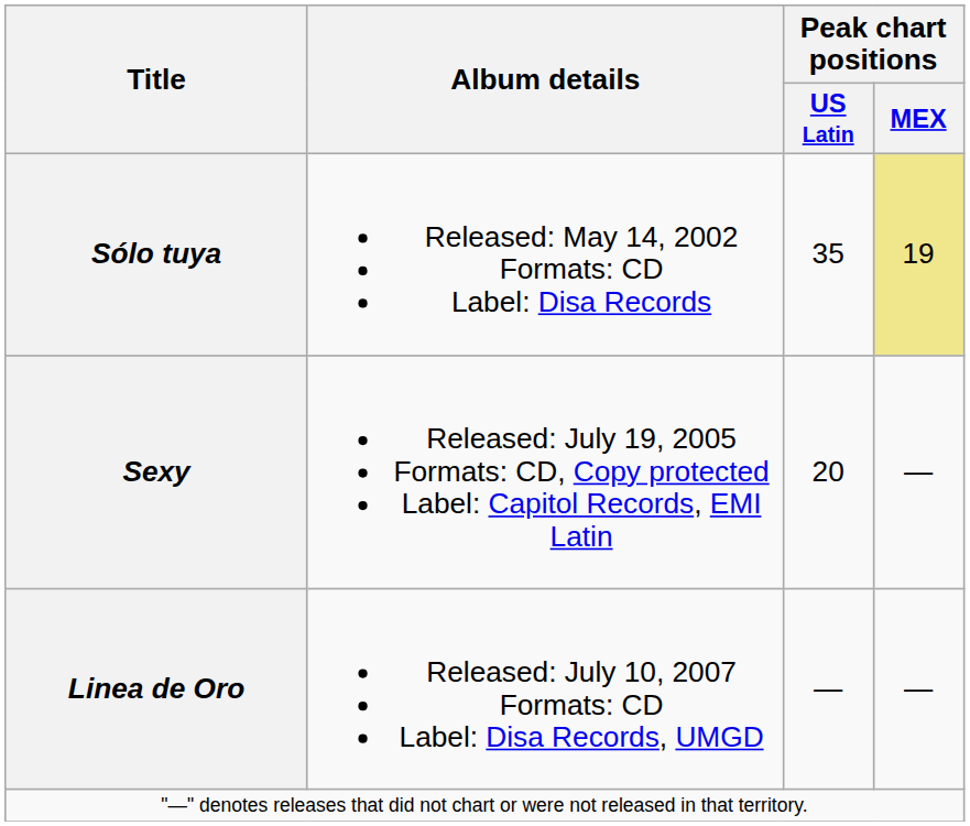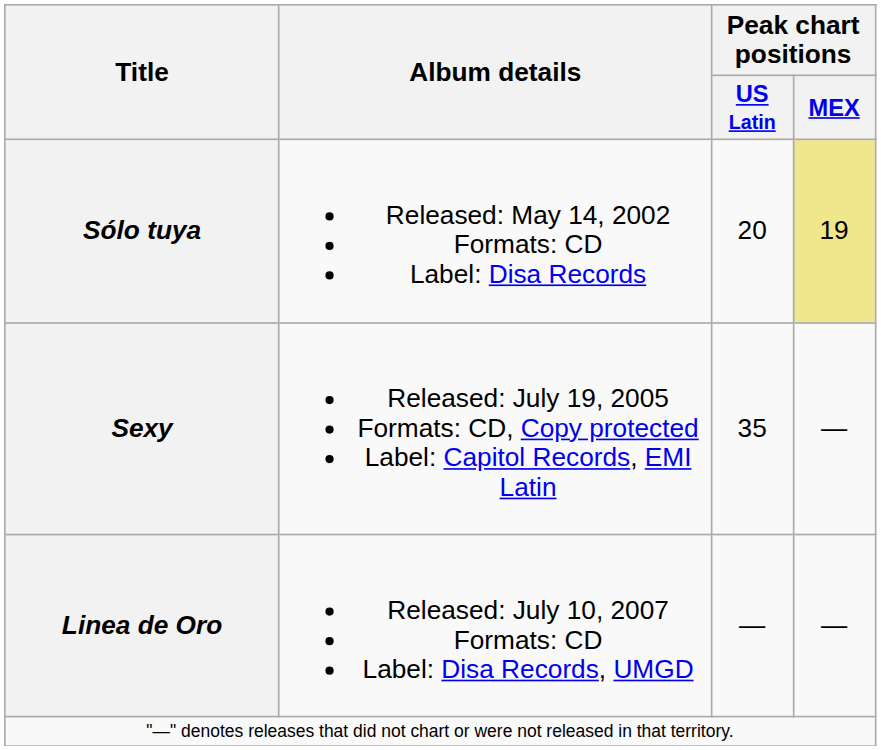 <table class="wikitable plainrowheaders" style="text-align:center;">
 <tr>
 <th scope="col" rowspan="2" style="width:10em;">Title</th>
 <th scope="col" rowspan="2" style="width:16em;">Album details</th>
 <th scope="col" colspan="2">Peak chart positions</th>
 </tr>
 <tr>
 <th scope="col" style="width:3em;font-size:90%;"><a href='#'>US<br><small>Latin</small></a></th>
 <th scope="col" style="width:3em;font-size:90%;"><a href='#'>MEX</a></th>
 </tr>
 <tr>
 <th scope="row"><em>Sólo tuya</em></th>
 <td><br><ul><li>Released: May 14, 2002</li><li>Formats: CD</li><li>Label: <a href='#'>Disa Records</a></li></ul></td>
-<td>35</td>
+<td>20</td>
 <td style="background: khaki;">19</td>
 </tr>
 <tr>
 <th scope="row"><em>Sexy</em></th>
 <td><br><ul><li>Released: July 19, 2005</li><li>Formats: CD, <a href='#'>Copy protected</a></li><li>Label: <a href='#'>Capitol Records</a>, <a href='#'>EMI Latin</a></li></ul></td>
-<td>20</td>
+<td>35</td>
 <td>—</td>
 </tr>
 <tr>
 <th scope="row"><em>Linea de Oro</em></th>
 <td><br><ul><li>Released: July 10, 2007</li><li>Formats: CD</li><li>Label: <a href='#'>Disa Records</a>, <a href='#'>UMGD</a></li></ul></td>
 <td>—</td>
 <td>—</td>
 </tr>
 <tr>
 <td align="center" colspan="14" style="font-size:8pt">"—" denotes releases that did not chart or were not released in that territory.</td>
 </tr>
 </table>
